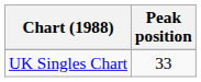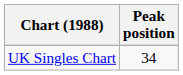 <table class="wikitable sortable">
 <tr>
 <th>Chart (1988)</th>
 <th>Peak<br>position</th>
 </tr>
 <tr>
 </tr>
 <tr>
 <td><a href='#'>UK Singles Chart</a></td>
-<td style="text-align:center;">33</td>
+<td style="text-align:center;">34</td>
 </tr>
 </table>
